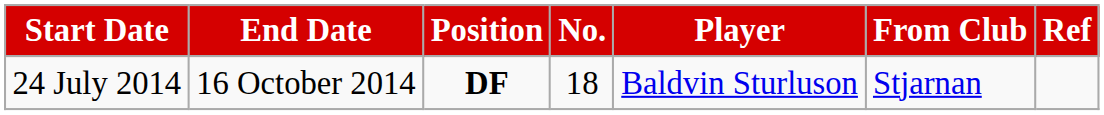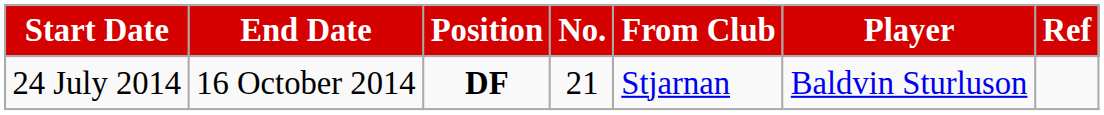 <table class="wikitable sortable">
 <tr>
 <th style="background:#d50000; color:white;"><strong>Start Date</strong></th>
 <th style="background:#d50000; color:white;"><strong>End Date</strong></th>
 <th style="background:#d50000; color:white;"><strong>Position</strong></th>
 <th style="background:#d50000; color:white;"><strong>No.</strong></th>
+<th style="background:#d50000; color:white;"><strong>From Club</strong></th>
 <th style="background:#d50000; color:white;"><strong>Player</strong></th>
-<th style="background:#d50000; color:white;"><strong>From Club</strong></th>
 <th style="background:#d50000; color:white;"><strong>Ref</strong></th>
 </tr>
 <tr>
 <td>24 July 2014</td>
 <td>16 October 2014</td>
 <td style="text-align:center;"><strong>DF</strong></td>
-<td style="text-align:center;">18</td>
+<td style="text-align:center;">21</td>
+<td style="text-align:left;"> <a href='#'>Stjarnan</a></td>
 <td style="text-align:left;"> <a href='#'>Baldvin Sturluson</a></td>
-<td style="text-align:left;"> <a href='#'>Stjarnan</a></td>
 <td></td>
 </tr>
 </table>
